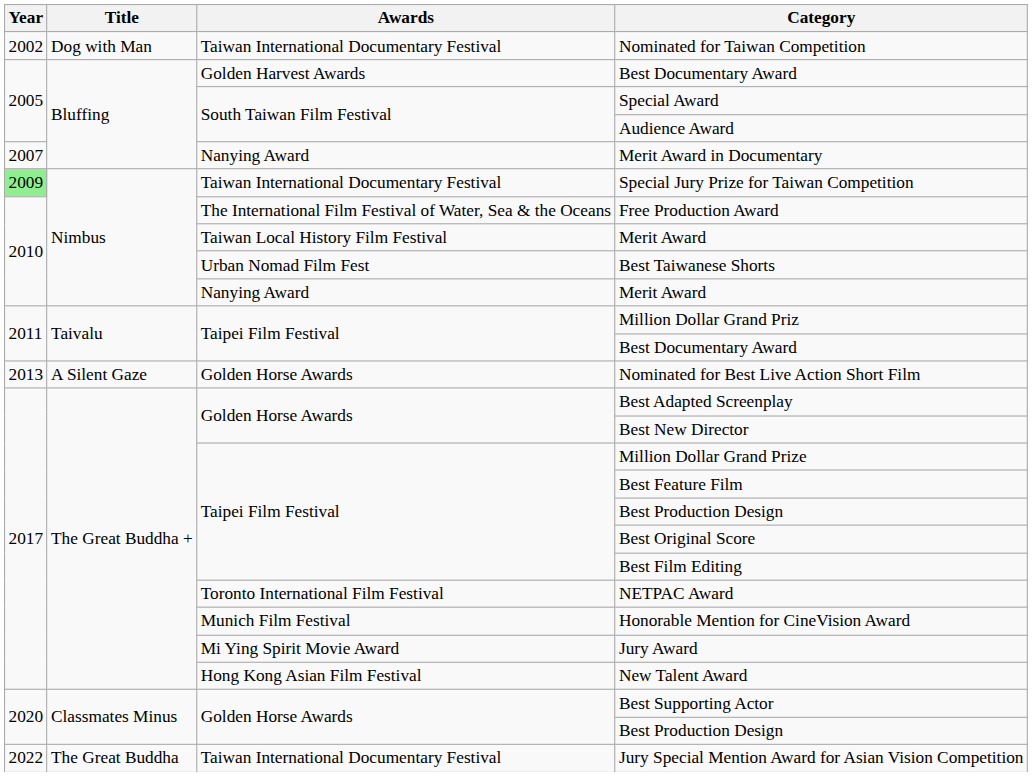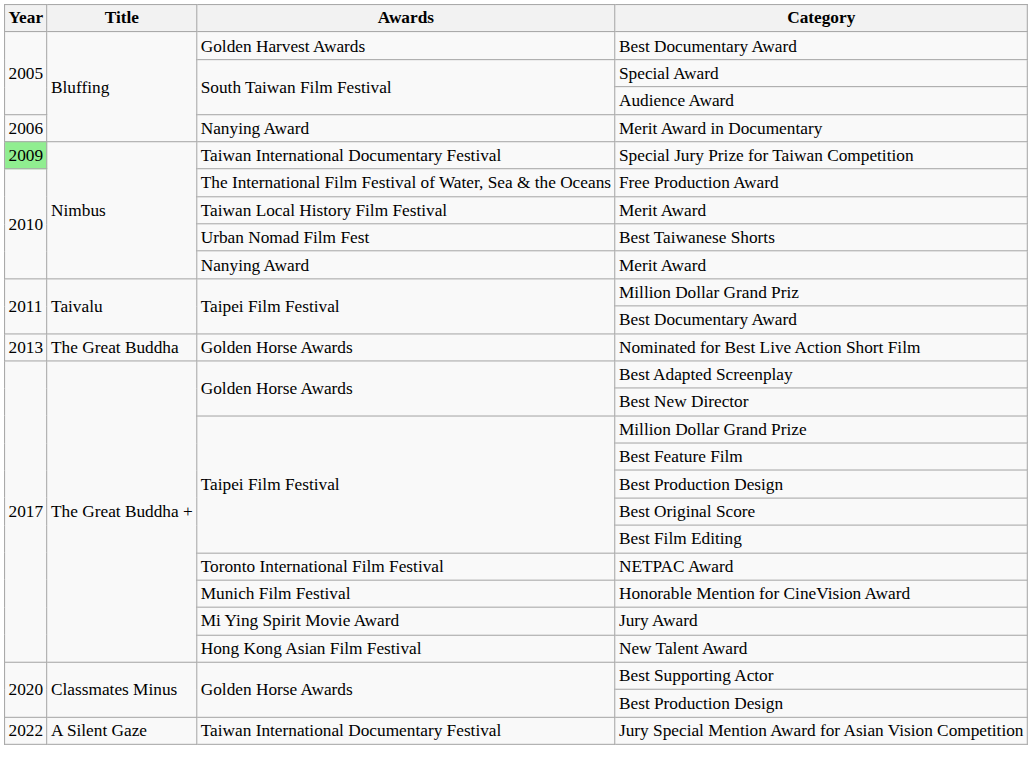 <table class="wikitable">
 <tr>
 <th>Year</th>
 <th>Title</th>
 <th>Awards</th>
 <th>Category</th>
-</tr>
-<tr>
-<td>2002</td>
-<td>Dog with Man</td>
-<td>Taiwan International Documentary Festival</td>
-<td>Nominated for Taiwan Competition</td>
 </tr>
 <tr>
 <td rowspan="3">2005</td>
 <td rowspan="4">Bluffing</td>
 <td>Golden Harvest Awards</td>
 <td>Best Documentary Award</td>
 </tr>
 <tr>
 <td rowspan="2">South Taiwan Film Festival</td>
 <td>Special Award</td>
 </tr>
 <tr>
 <td>Audience Award</td>
 </tr>
 <tr>
-<td>2007</td>
+<td>2006</td>
 <td>Nanying Award</td>
 <td>Merit Award in Documentary</td>
 </tr>
 <tr>
 <td style="background: lightgreen;">2009</td>
 <td rowspan="5">Nimbus</td>
 <td>Taiwan International Documentary Festival</td>
 <td>Special Jury Prize for Taiwan Competition</td>
 </tr>
 <tr>
 <td rowspan="4">2010</td>
 <td>The International Film Festival of Water, Sea & the Oceans</td>
 <td>Free Production Award</td>
 </tr>
 <tr>
 <td>Taiwan Local History Film Festival</td>
 <td>Merit Award</td>
 </tr>
 <tr>
 <td>Urban Nomad Film Fest</td>
 <td>Best Taiwanese Shorts</td>
 </tr>
 <tr>
 <td>Nanying Award</td>
 <td>Merit Award</td>
 </tr>
 <tr>
 <td rowspan="2">2011</td>
 <td rowspan="2">Taivalu</td>
 <td rowspan="2">Taipei Film Festival</td>
 <td>Million Dollar Grand Priz</td>
 </tr>
 <tr>
 <td>Best Documentary Award</td>
 </tr>
 <tr>
 <td>2013</td>
-<td>A Silent Gaze</td>
+<td>The Great Buddha</td>
 <td>Golden Horse Awards</td>
 <td>Nominated for Best Live Action Short Film</td>
 </tr>
 <tr>
 <td rowspan="11">2017</td>
 <td rowspan="11">The Great Buddha +</td>
 <td rowspan="2">Golden Horse Awards</td>
 <td>Best Adapted Screenplay</td>
 </tr>
 <tr>
 <td>Best New Director</td>
 </tr>
 <tr>
 <td rowspan="5">Taipei Film Festival</td>
 <td>Million Dollar Grand Prize</td>
 </tr>
 <tr>
 <td>Best Feature Film</td>
 </tr>
 <tr>
 <td>Best Production Design</td>
 </tr>
 <tr>
 <td>Best Original Score</td>
 </tr>
 <tr>
 <td>Best Film Editing</td>
 </tr>
 <tr>
 <td>Toronto International Film Festival</td>
 <td>NETPAC Award</td>
 </tr>
 <tr>
 <td>Munich Film Festival</td>
 <td>Honorable Mention for CineVision Award</td>
 </tr>
 <tr>
 <td>Mi Ying Spirit Movie Award</td>
 <td>Jury Award</td>
 </tr>
 <tr>
 <td>Hong Kong Asian Film Festival</td>
 <td>New Talent Award</td>
 </tr>
 <tr>
 <td rowspan="2">2020</td>
 <td rowspan="2">Classmates Minus</td>
 <td rowspan="2">Golden Horse Awards</td>
 <td>Best Supporting Actor</td>
 </tr>
 <tr>
 <td>Best Production Design</td>
 </tr>
 <tr>
 <td>2022</td>
-<td>The Great Buddha</td>
+<td>A Silent Gaze</td>
 <td>Taiwan International Documentary Festival</td>
 <td>Jury Special Mention Award for Asian Vision Competition</td>
 </tr>
 </table>
